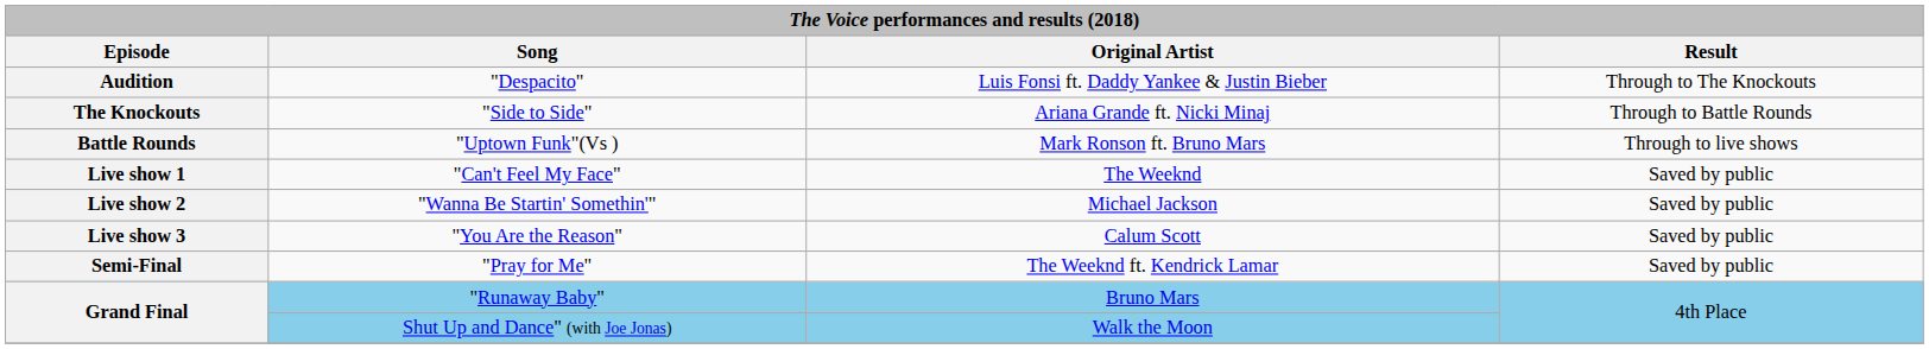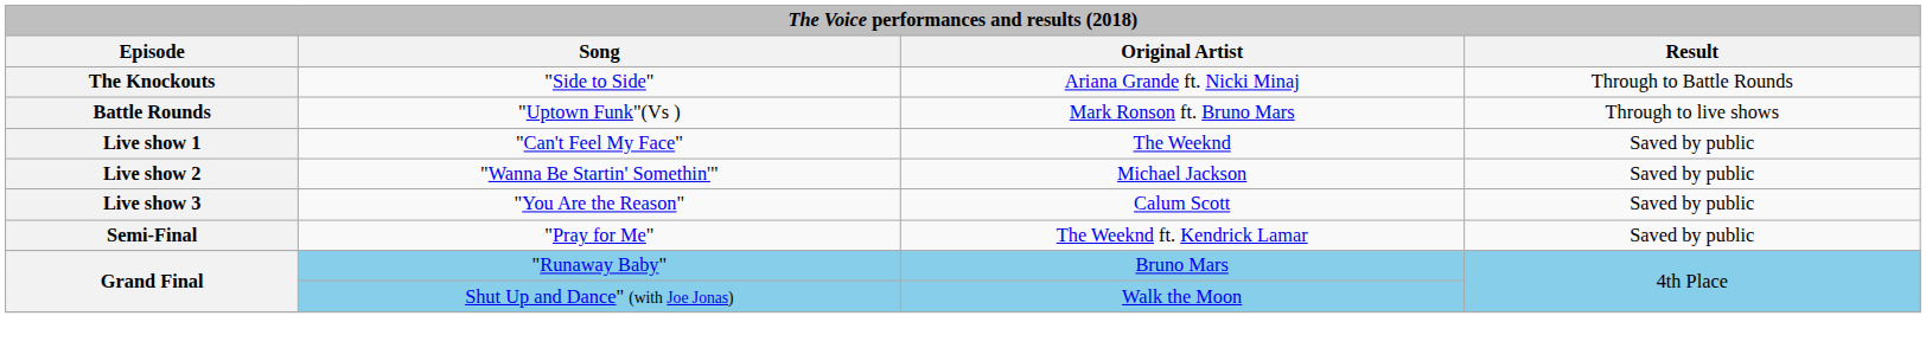 <table class="wikitable collapsible collapsed" style="width:100%; margin:1em auto 1em auto; text-align:center;">
 <tr>
 <th colspan="4" style="background:#BFBFBF;"><em>The Voice</em> performances and results (2018)</th>
 </tr>
 <tr>
 <th scope="col">Episode</th>
 <th scope="col">Song</th>
 <th scope="col">Original Artist</th>
 <th scope="col">Result</th>
-</tr>
-<tr>
-<th>Audition</th>
-<td>"<a href='#'>Despacito</a>"</td>
-<td><a href='#'>Luis Fonsi</a> ft. <a href='#'>Daddy Yankee</a> & <a href='#'>Justin Bieber</a></td>
-<td>Through to The Knockouts</td>
 </tr>
 <tr>
 <th>The Knockouts</th>
 <td>"<a href='#'>Side to Side</a>"</td>
 <td><a href='#'>Ariana Grande</a> ft. <a href='#'>Nicki Minaj</a></td>
 <td>Through to Battle Rounds</td>
 </tr>
 <tr>
 <th>Battle Rounds</th>
 <td>"<a href='#'>Uptown Funk</a>"(Vs )</td>
 <td><a href='#'>Mark Ronson</a> ft. <a href='#'>Bruno Mars</a></td>
 <td>Through to live shows</td>
 </tr>
 <tr>
 <th>Live show 1</th>
 <td>"<a href='#'>Can't Feel My Face</a>"</td>
 <td><a href='#'>The Weeknd</a></td>
 <td>Saved by public</td>
 </tr>
 <tr>
 <th>Live show 2</th>
 <td>"<a href='#'>Wanna Be Startin' Somethin'</a>"</td>
 <td><a href='#'>Michael Jackson</a></td>
 <td>Saved by public</td>
 </tr>
 <tr>
 <th>Live show 3</th>
 <td>"<a href='#'>You Are the Reason</a>"</td>
 <td><a href='#'>Calum Scott</a></td>
 <td>Saved by public</td>
 </tr>
 <tr>
 <th>Semi-Final</th>
 <td>"<a href='#'>Pray for Me</a>"</td>
 <td><a href='#'>The Weeknd</a> ft. <a href='#'>Kendrick Lamar</a></td>
 <td>Saved by public</td>
 </tr>
 <tr style="background:skyblue;">
 <th rowspan="2">Grand Final</th>
 <td style="background:skyblue;">"<a href='#'>Runaway Baby</a>"</td>
 <td><a href='#'>Bruno Mars</a></td>
 <td rowspan="2" style="background:skyblue;">4th Place</td>
 </tr>
 <tr style="background:skyblue;">
 <td style="background:skyblue;"><a href='#'>Shut Up and Dance</a>" <small> (with <a href='#'>Joe Jonas</a>) </small></td>
 <td><a href='#'>Walk the Moon</a></td>
 </tr>
 <tr>
 </tr>
 </table>
